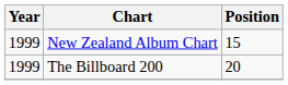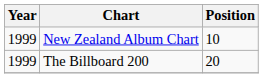 <table class="wikitable">
 <tr>
 <th align="left">Year</th>
 <th align="left">Chart</th>
 <th align="left">Position</th>
 </tr>
 <tr>
 <td align="left">1999</td>
 <td align="left"><a href='#'>New Zealand Album Chart</a><br></td>
-<td align="left">15</td>
+<td align="left">10</td>
 </tr>
 <tr>
 <td align="left">1999</td>
 <td align="left">The Billboard 200</td>
 <td align="left">20</td>
 </tr>
 <tr>
 </tr>
 </table>
